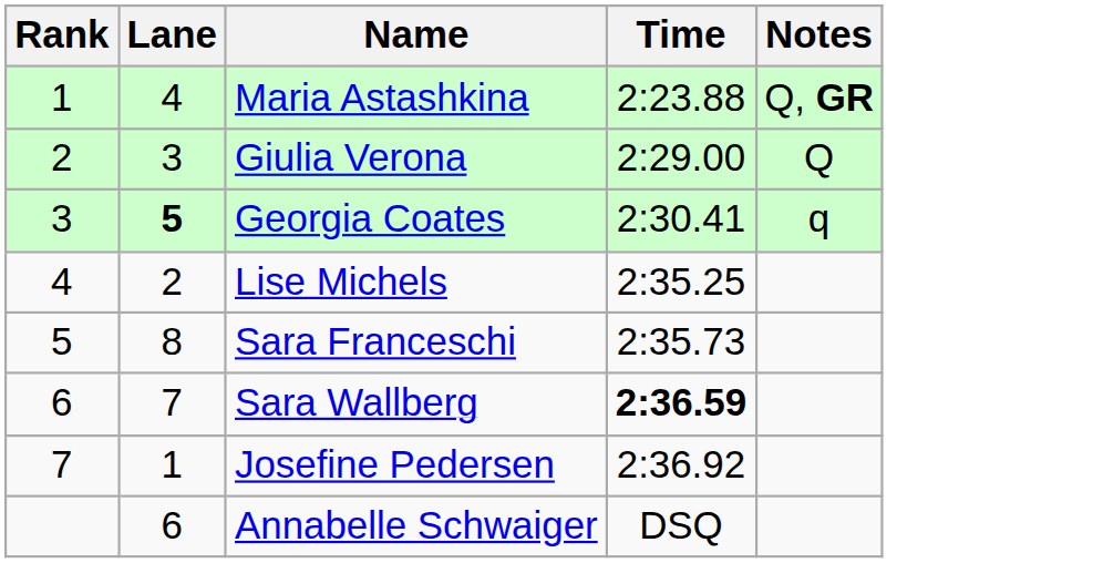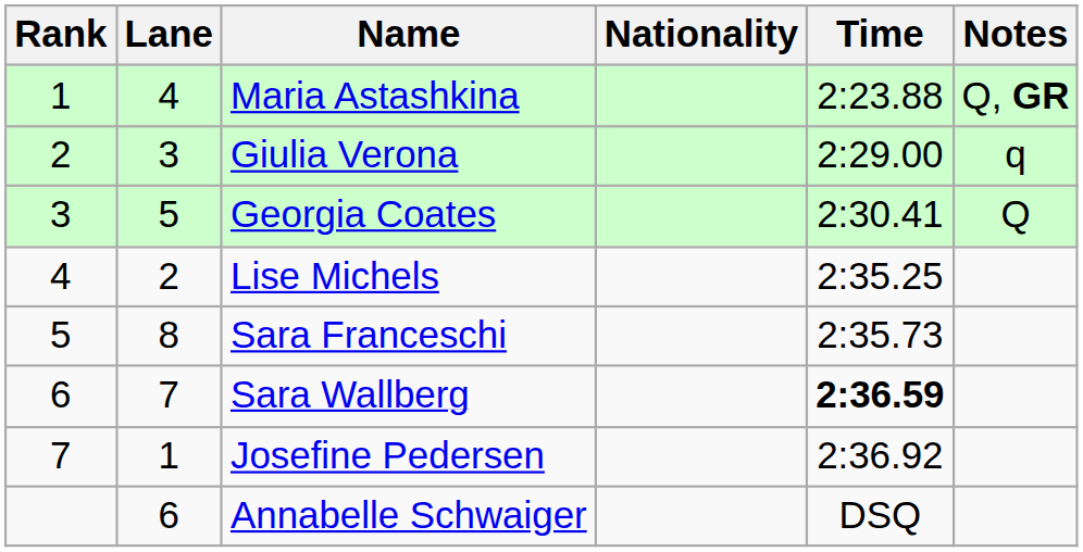 <table class="wikitable sortable" style="text-align:center">
 <tr>
 <th>Rank</th>
 <th>Lane</th>
 <th>Name</th>
+<th>Nationality</th>
 <th>Time</th>
 <th>Notes</th>
 </tr>
 <tr bgcolor=ccffcc>
 <td>1</td>
 <td>4</td>
 <td align=left><a href='#'>Maria Astashkina</a></td>
+<td align=left></td>
 <td>2:23.88</td>
 <td>Q, <strong>GR</strong></td>
 </tr>
 <tr bgcolor=ccffcc>
 <td>2</td>
 <td>3</td>
 <td align=left><a href='#'>Giulia Verona</a></td>
+<td align=left></td>
 <td>2:29.00</td>
-<td>Q</td>
+<td>q</td>
 </tr>
 <tr bgcolor=ccffcc>
 <td>3</td>
-<td><strong>5</strong></td>
+<td>5</td>
 <td align=left><a href='#'>Georgia Coates</a></td>
+<td align=left></td>
 <td>2:30.41</td>
-<td>q</td>
+<td>Q</td>
 </tr>
 <tr>
 <td>4</td>
 <td>2</td>
 <td align=left><a href='#'>Lise Michels</a></td>
+<td align=left></td>
 <td>2:35.25</td>
 <td></td>
 </tr>
 <tr>
 <td>5</td>
 <td>8</td>
 <td align=left><a href='#'>Sara Franceschi</a></td>
+<td align=left></td>
 <td>2:35.73</td>
 <td></td>
 </tr>
 <tr>
 <td>6</td>
 <td>7</td>
 <td align=left><a href='#'>Sara Wallberg</a></td>
+<td align=left></td>
 <td><strong>2:36.59</strong></td>
 <td></td>
 </tr>
 <tr>
 <td>7</td>
 <td>1</td>
 <td align=left><a href='#'>Josefine Pedersen</a></td>
+<td align=left></td>
 <td>2:36.92</td>
 <td></td>
 </tr>
 <tr>
 <td></td>
 <td>6</td>
 <td align=left><a href='#'>Annabelle Schwaiger</a></td>
+<td align=left></td>
 <td>DSQ</td>
 <td></td>
 </tr>
 </table>
